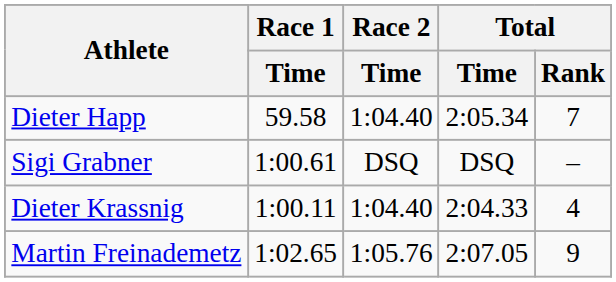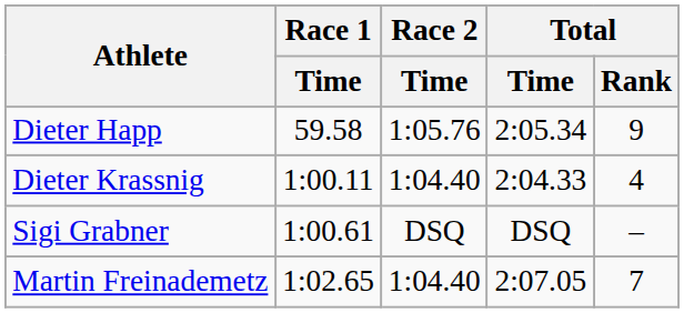 <table class="wikitable" style="font-size:90%">
 <tr>
 <th rowspan="2">Athlete</th>
 <th>Race 1</th>
 <th>Race 2</th>
 <th colspan="2">Total</th>
 </tr>
 <tr>
 <th>Time</th>
 <th>Time</th>
 <th>Time</th>
 <th>Rank</th>
 </tr>
 <tr>
 <td><a href='#'>Dieter Happ</a></td>
 <td align="center">59.58</td>
+<td align="center">1:05.76</td>
+<td align="center">2:05.34</td>
+<td align="center">9</td>
+</tr>
+<tr>
+<td><a href='#'>Dieter Krassnig</a></td>
+<td align="center">1:00.11</td>
 <td align="center">1:04.40</td>
-<td align="center">2:05.34</td>
-<td align="center">7</td>
+<td align="center">2:04.33</td>
+<td align="center">4</td>
 </tr>
 <tr>
 <td><a href='#'>Sigi Grabner</a></td>
 <td align="center">1:00.61</td>
 <td align="center">DSQ</td>
 <td align="center">DSQ</td>
 <td align="center">–</td>
 </tr>
 <tr>
-<td><a href='#'>Dieter Krassnig</a></td>
-<td align="center">1:00.11</td>
-<td align="center">1:04.40</td>
-<td align="center">2:04.33</td>
-<td align="center">4</td>
-</tr>
-<tr>
 <td><a href='#'>Martin Freinademetz</a></td>
 <td align="center">1:02.65</td>
-<td align="center">1:05.76</td>
+<td align="center">1:04.40</td>
 <td align="center">2:07.05</td>
-<td align="center">9</td>
+<td align="center">7</td>
 </tr>
 </table>
